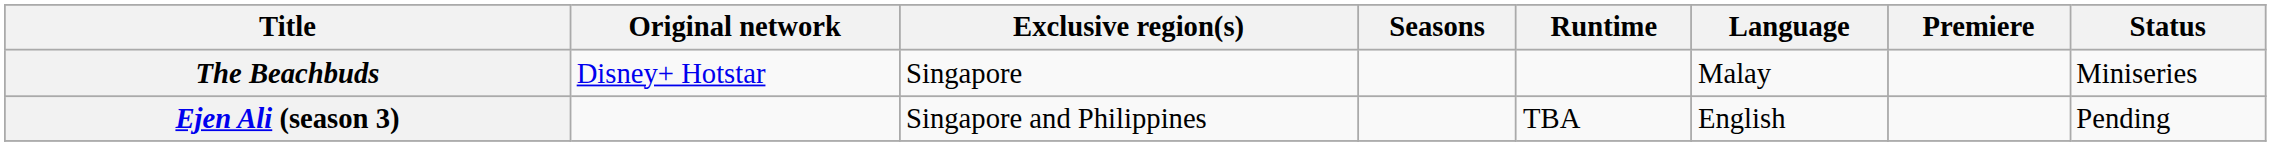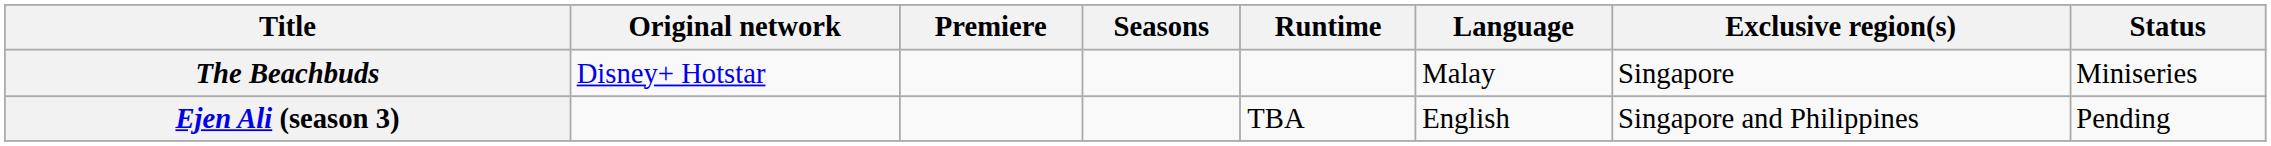 <table class="wikitable plainrowheaders sortable" style="width:100%;">
 <tr>
 <th style="width:25%;">Title</th>
 <th>Original network</th>
-<th>Exclusive region(s)</th>
+<th>Premiere</th>
 <th>Seasons</th>
 <th>Runtime</th>
 <th>Language</th>
-<th>Premiere</th>
+<th>Exclusive region(s)</th>
 <th>Status</th>
 </tr>
 <tr>
 <th scope="row"><em>The Beachbuds</em></th>
 <td><a href='#'>Disney+ Hotstar</a></td>
-<td>Singapore</td>
+<td></td>
 <td></td>
 <td></td>
 <td>Malay</td>
-<td></td>
+<td>Singapore</td>
 <td>Miniseries</td>
 </tr>
 <tr>
 <th scope="row"><em><a href='#'>Ejen Ali</a></em> (season 3)</th>
 <td></td>
-<td>Singapore and Philippines</td>
+<td></td>
 <td></td>
 <td>TBA</td>
 <td>English</td>
-<td></td>
+<td>Singapore and Philippines</td>
 <td>Pending</td>
 </tr>
 </table>
